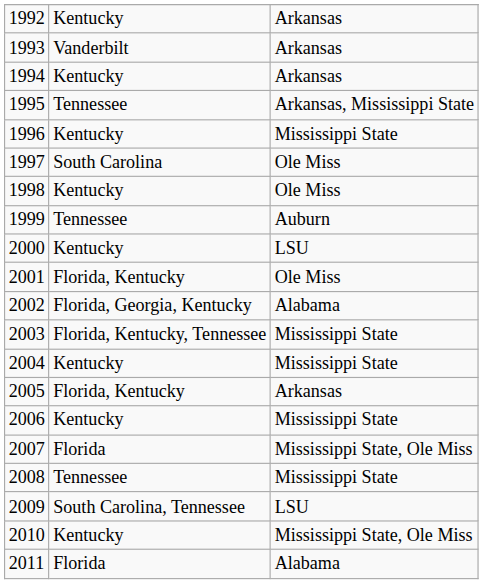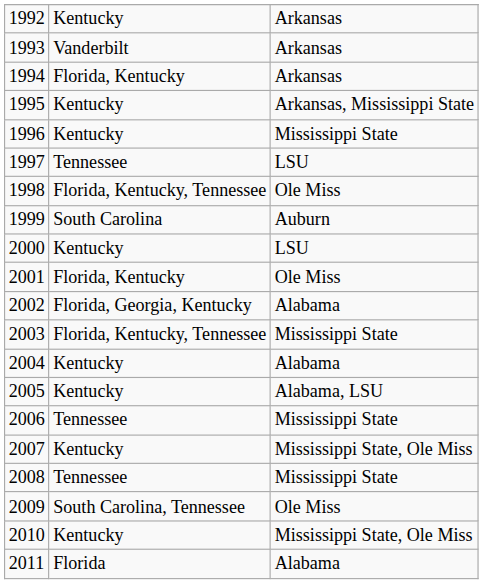 <table class="wikitable">
 <tr>
 </tr>
 <tr>
 <td>1992</td>
 <td>Kentucky</td>
 <td>Arkansas</td>
 </tr>
 <tr>
 <td>1993</td>
 <td>Vanderbilt</td>
 <td>Arkansas</td>
 </tr>
 <tr>
 <td>1994</td>
-<td>Kentucky</td>
+<td>Florida, Kentucky</td>
 <td>Arkansas</td>
 </tr>
 <tr>
 <td>1995</td>
-<td>Tennessee</td>
+<td>Kentucky</td>
 <td>Arkansas, Mississippi State</td>
 </tr>
 <tr>
 <td>1996</td>
 <td>Kentucky</td>
 <td>Mississippi State</td>
 </tr>
 <tr>
 <td>1997</td>
-<td>South Carolina</td>
-<td>Ole Miss</td>
+<td>Tennessee</td>
+<td>LSU</td>
 </tr>
 <tr>
 <td>1998</td>
-<td>Kentucky</td>
+<td>Florida, Kentucky, Tennessee</td>
 <td>Ole Miss</td>
 </tr>
 <tr>
 <td>1999</td>
-<td>Tennessee</td>
+<td>South Carolina</td>
 <td>Auburn</td>
 </tr>
 <tr>
 <td>2000</td>
 <td>Kentucky</td>
 <td>LSU</td>
 </tr>
 <tr>
 <td>2001</td>
 <td>Florida, Kentucky</td>
 <td>Ole Miss</td>
 </tr>
 <tr>
 <td>2002</td>
 <td>Florida, Georgia, Kentucky</td>
 <td>Alabama</td>
 </tr>
 <tr>
 <td>2003</td>
 <td>Florida, Kentucky, Tennessee</td>
 <td>Mississippi State</td>
 </tr>
 <tr>
 <td>2004</td>
 <td>Kentucky</td>
-<td>Mississippi State</td>
+<td>Alabama</td>
 </tr>
 <tr>
 <td>2005</td>
-<td>Florida, Kentucky</td>
-<td>Arkansas</td>
+<td>Kentucky</td>
+<td>Alabama, LSU</td>
 </tr>
 <tr>
 <td>2006</td>
-<td>Kentucky</td>
+<td>Tennessee</td>
 <td>Mississippi State</td>
 </tr>
 <tr>
 <td>2007</td>
-<td>Florida</td>
+<td>Kentucky</td>
 <td>Mississippi State, Ole Miss</td>
 </tr>
 <tr>
 <td>2008</td>
 <td>Tennessee</td>
 <td>Mississippi State</td>
 </tr>
 <tr>
 <td>2009</td>
 <td>South Carolina, Tennessee</td>
-<td>LSU</td>
+<td>Ole Miss</td>
 </tr>
 <tr>
 <td>2010</td>
 <td>Kentucky</td>
 <td>Mississippi State, Ole Miss</td>
 </tr>
 <tr>
 <td>2011</td>
 <td>Florida</td>
 <td>Alabama</td>
 </tr>
 </table>
